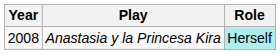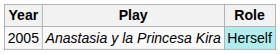 <table class="wikitable">
 <tr>
 <th>Year</th>
 <th>Play</th>
 <th>Role</th>
 </tr>
 <tr>
-<td>2008</td>
+<td>2005</td>
 <td><em>Anastasia y la Princesa Kira</em></td>
 <td style="background: paleturquoise;">Herself</td>
 </tr>
 </table>
